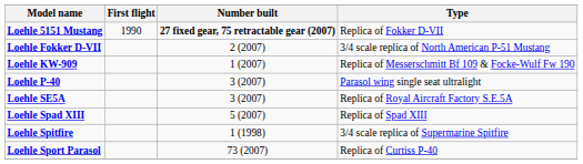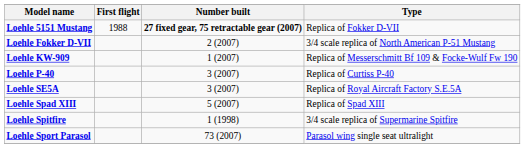 <table class="wikitable" align=center style="font-size:90%;">
 <tr>
 </tr>
 <tr style="background:#efefef;">
 <th>Model name</th>
 <th>First flight</th>
 <th>Number built</th>
 <th>Type</th>
 </tr>
 <tr>
 <td align=left><strong><a href='#'>Loehle 5151 Mustang</a></strong></td>
-<td align=center>1990</td>
+<td align=center>1988</td>
 <td align=center><strong>27 fixed gear, 75 retractable gear (2007)</strong></td>
 <td align=left>Replica of <a href='#'>Fokker D-VII</a></td>
 </tr>
 <tr>
 <td align=left><strong><a href='#'>Loehle Fokker D-VII</a></strong></td>
 <td align=center></td>
 <td align=center>2 (2007)</td>
 <td align=left>3/4 scale replica of <a href='#'>North American P-51 Mustang</a></td>
 </tr>
 <tr>
 <td align=left><strong><a href='#'>Loehle KW-909</a></strong></td>
 <td align=center></td>
 <td align=center>1 (2007)</td>
 <td align=left>Replica of <a href='#'>Messerschmitt Bf 109</a> & <a href='#'>Focke-Wulf Fw 190</a></td>
 </tr>
 <tr>
 <td align=left><strong><a href='#'>Loehle P-40</a></strong></td>
 <td align=center></td>
 <td align=center>3 (2007)</td>
-<td align=left><a href='#'>Parasol wing</a> single seat ultralight</td>
+<td align=left>Replica of <a href='#'>Curtiss P-40</a></td>
 </tr>
 <tr>
 <td align=left><strong><a href='#'>Loehle SE5A</a></strong></td>
 <td align=center></td>
 <td align=center>3 (2007)</td>
 <td align=left>Replica of <a href='#'>Royal Aircraft Factory S.E.5A</a></td>
 </tr>
 <tr>
 <td align=left><strong><a href='#'>Loehle Spad XIII</a></strong></td>
 <td align=center></td>
 <td align=center>5 (2007)</td>
 <td align=left>Replica of <a href='#'>Spad XIII</a></td>
 </tr>
 <tr>
 <td align=left><strong><a href='#'>Loehle Spitfire</a></strong></td>
 <td align=center></td>
 <td align=center>1 (1998)</td>
 <td align=left>3/4 scale replica of <a href='#'>Supermarine Spitfire</a></td>
 </tr>
 <tr>
 <td align=left><strong><a href='#'>Loehle Sport Parasol</a></strong></td>
 <td align=center></td>
 <td align=center>73 (2007)</td>
-<td align=left>Replica of <a href='#'>Curtiss P-40</a></td>
+<td align=left><a href='#'>Parasol wing</a> single seat ultralight</td>
 </tr>
 <tr>
 </tr>
 </table>
